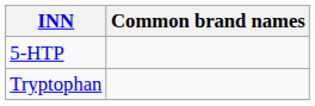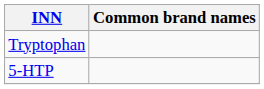 <table class="wikitable">
 <tr>
 <th><a href='#'>INN</a></th>
 <th>Common brand names</th>
 </tr>
 <tr>
-<td><a href='#'>5-HTP</a></td>
+<td><a href='#'>Tryptophan</a></td>
 <td></td>
 </tr>
 <tr>
-<td><a href='#'>Tryptophan</a></td>
+<td><a href='#'>5-HTP</a></td>
 <td></td>
 </tr>
 <tr>
 </tr>
 </table>
